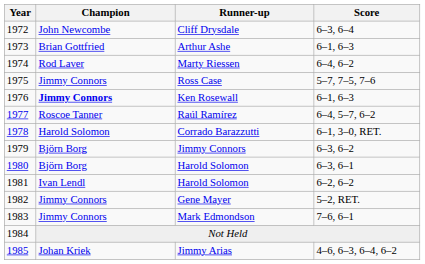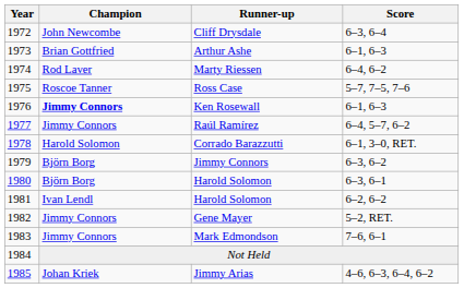 <table class="wikitable">
 <tr>
 <th style="width:40px">Year</th>
 <th style="width:200px">Champion</th>
 <th style="width:200px">Runner-up</th>
 <th style="width:150px">Score</th>
 </tr>
 <tr>
 <td>1972</td>
 <td> <a href='#'>John Newcombe</a></td>
 <td> <a href='#'>Cliff Drysdale</a></td>
 <td>6–3, 6–4</td>
 </tr>
 <tr>
 <td>1973</td>
 <td> <a href='#'>Brian Gottfried</a></td>
 <td> <a href='#'>Arthur Ashe</a></td>
 <td>6–1, 6–3</td>
 </tr>
 <tr>
 <td>1974</td>
 <td> <a href='#'>Rod Laver</a></td>
 <td> <a href='#'>Marty Riessen</a></td>
 <td>6–4, 6–2</td>
 </tr>
 <tr>
 <td>1975</td>
-<td> <a href='#'>Jimmy Connors</a></td>
+<td> <a href='#'>Roscoe Tanner</a></td>
 <td> <a href='#'>Ross Case</a></td>
 <td>5–7, 7–5, 7–6</td>
 </tr>
 <tr>
 <td>1976</td>
 <td><strong> <a href='#'>Jimmy Connors</a></strong></td>
 <td> <a href='#'>Ken Rosewall</a></td>
 <td>6–1, 6–3</td>
 </tr>
 <tr>
 <td><a href='#'>1977</a></td>
-<td> <a href='#'>Roscoe Tanner</a></td>
+<td> <a href='#'>Jimmy Connors</a></td>
 <td> <a href='#'>Raúl Ramírez</a></td>
 <td>6–4, 5–7, 6–2</td>
 </tr>
 <tr>
 <td><a href='#'>1978</a></td>
 <td> <a href='#'>Harold Solomon</a></td>
 <td> <a href='#'>Corrado Barazzutti</a></td>
 <td>6–1, 3–0, RET.</td>
 </tr>
 <tr>
 <td>1979</td>
 <td> <a href='#'>Björn Borg</a></td>
 <td> <a href='#'>Jimmy Connors</a></td>
 <td>6–3, 6–2</td>
 </tr>
 <tr>
 <td><a href='#'>1980</a></td>
 <td> <a href='#'>Björn Borg</a></td>
 <td> <a href='#'>Harold Solomon</a></td>
 <td>6–3, 6–1</td>
 </tr>
 <tr>
 <td>1981</td>
 <td> <a href='#'>Ivan Lendl</a></td>
 <td> <a href='#'>Harold Solomon</a></td>
 <td>6–2, 6–2</td>
 </tr>
 <tr>
 <td>1982</td>
 <td> <a href='#'>Jimmy Connors</a></td>
 <td> <a href='#'>Gene Mayer</a></td>
 <td>5–2, RET.</td>
 </tr>
 <tr>
 <td>1983</td>
 <td> <a href='#'>Jimmy Connors</a></td>
 <td> <a href='#'>Mark Edmondson</a></td>
 <td>7–6, 6–1</td>
 </tr>
 <tr>
 <td>1984</td>
 <td colspan=3 align=center style="background:#efefef"><em>Not Held</em></td>
 </tr>
 <tr>
 <td><a href='#'>1985</a></td>
 <td> <a href='#'>Johan Kriek</a></td>
 <td> <a href='#'>Jimmy Arias</a></td>
 <td>4–6, 6–3, 6–4, 6–2</td>
 </tr>
 </table>
